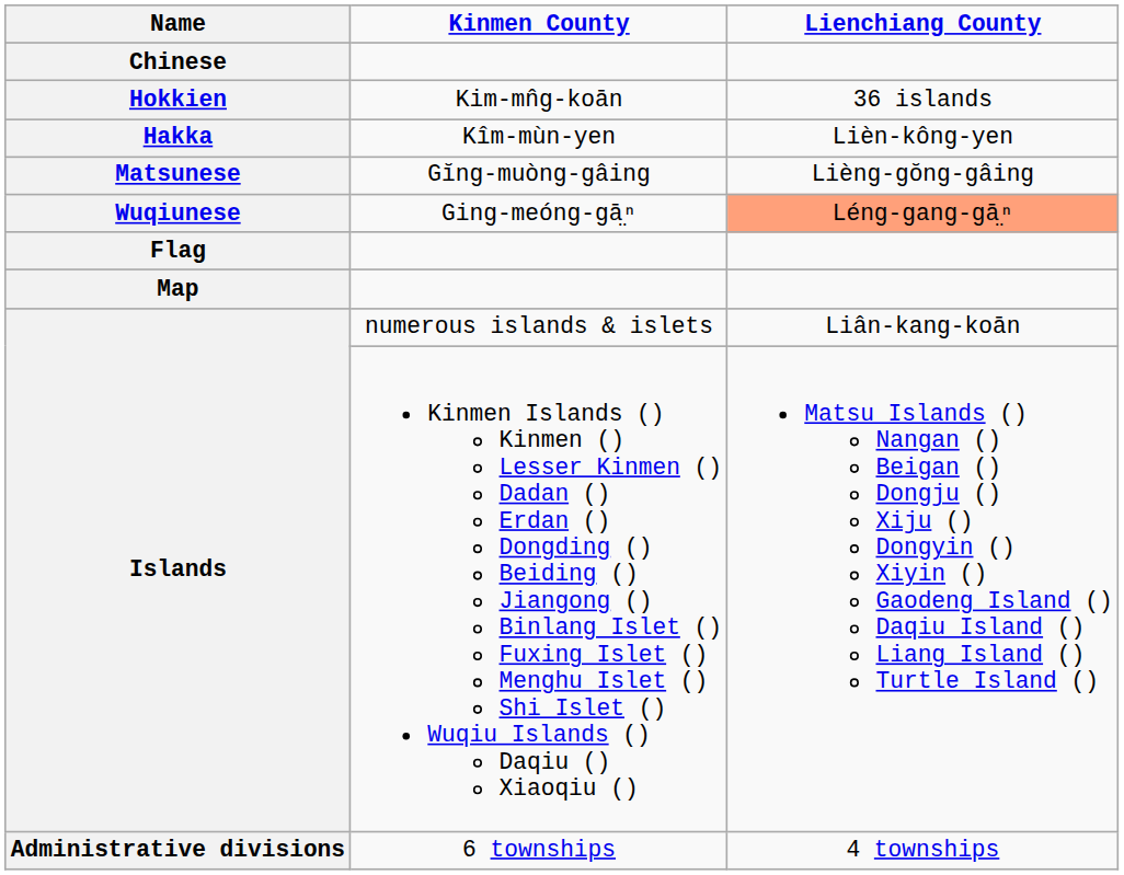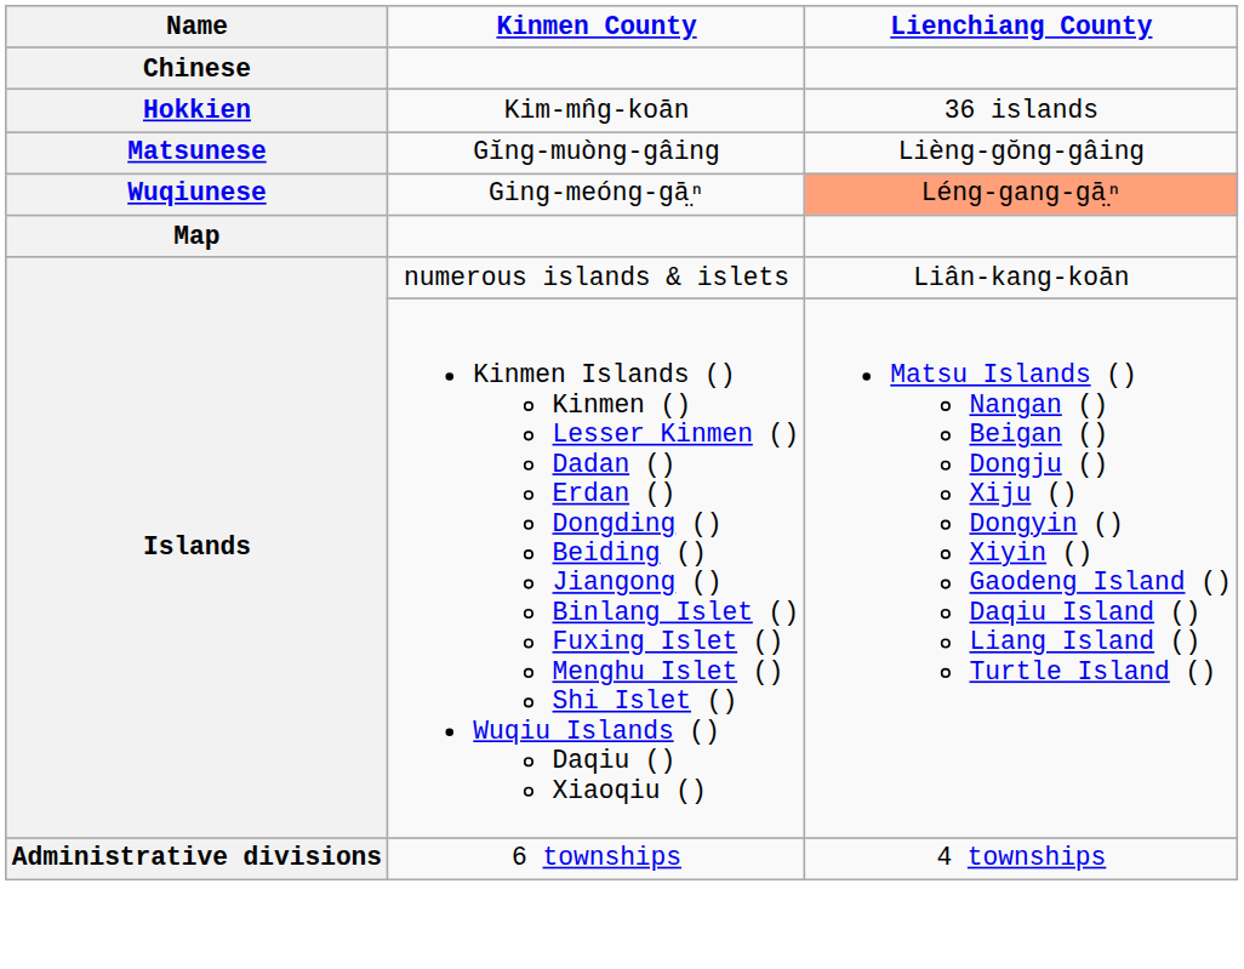 <table class=wikitable style="text-align:center;">
 <tr>
 <th>Name</th>
 <td><strong><a href='#'>Kinmen County</a></strong></td>
 <td><strong><a href='#'>Lienchiang County</a></strong></td>
 </tr>
 <tr>
 <th>Chinese</th>
 <td></td>
 <td></td>
 </tr>
 <tr>
 <th><a href='#'>Hokkien</a></th>
 <td>Kim-mn̂g-koān</td>
 <td>36 islands</td>
 </tr>
 <tr>
-<th><a href='#'>Hakka</a></th>
-<td>Kîm-mùn-yen</td>
-<td>Lièn-kông-yen</td>
-</tr>
-<tr>
 <th><a href='#'>Matsunese</a></th>
 <td>Gĭng-muòng-gâing</td>
 <td>Lièng-gŏng-gâing</td>
 </tr>
 <tr>
 <th><a href='#'>Wuqiunese</a></th>
 <td>Ging-meóng-gā̤ⁿ</td>
 <td style="background: lightsalmon;">Léng-gang-gā̤ⁿ</td>
-</tr>
-<tr>
-<th>Flag</th>
-<td></td>
-<td></td>
 </tr>
 <tr>
 <th>Map</th>
 <td></td>
 <td></td>
 </tr>
 <tr>
 <th rowspan=2>Islands</th>
 <td>numerous islands & islets</td>
 <td>Liân-kang-koān</td>
 </tr>
 <tr align=left valign=top>
 <td><br><ul><li>Kinmen Islands ()<ul><li>Kinmen ()</li><li><a href='#'>Lesser Kinmen</a> ()</li><li><a href='#'>Dadan</a> ()</li><li><a href='#'>Erdan</a> ()</li><li><a href='#'>Dongding</a> ()</li><li><a href='#'>Beiding</a> ()</li><li><a href='#'>Jiangong</a> ()</li><li><a href='#'>Binlang Islet</a> ()</li><li><a href='#'>Fuxing Islet</a> ()</li><li><a href='#'>Menghu Islet</a> ()</li><li><a href='#'>Shi Islet</a> ()</li></ul></li><li><a href='#'>Wuqiu Islands</a> ()<ul><li>Daqiu ()</li><li>Xiaoqiu ()</li></ul></li></ul></td>
 <td><br><ul><li><a href='#'>Matsu Islands</a> ()<ul><li><a href='#'>Nangan</a> ()</li><li><a href='#'>Beigan</a> ()</li><li><a href='#'>Dongju</a> ()</li><li><a href='#'>Xiju</a> ()</li><li><a href='#'>Dongyin</a> ()</li><li><a href='#'>Xiyin</a> ()</li><li><a href='#'>Gaodeng Island</a> ()</li><li><a href='#'>Daqiu Island</a> ()</li><li><a href='#'>Liang Island</a> ()</li><li><a href='#'>Turtle Island</a> ()</li></ul></li></ul></td>
 </tr>
 <tr>
 <th>Administrative divisions</th>
 <td>6 <a href='#'>townships</a></td>
 <td>4 <a href='#'>townships</a></td>
 </tr>
 </table>
